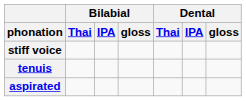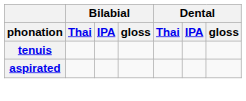 <table class="wikitable">
 <tr>
 <th></th>
 <th colspan=3>Bilabial</th>
 <th colspan=3>Dental</th>
 </tr>
 <tr>
 <th>phonation</th>
 <th><a href='#'>Thai</a></th>
 <th><a href='#'>IPA</a></th>
 <th>gloss</th>
 <th><a href='#'>Thai</a></th>
 <th><a href='#'>IPA</a></th>
 <th>gloss</th>
-</tr>
-<tr>
-<th>stiff voice</th>
-<td> </td>
-<td></td>
-<td></td>
-<td> </td>
-<td></td>
-<td></td>
 </tr>
 <tr>
 <th><a href='#'>tenuis</a></th>
 <td> </td>
 <td></td>
 <td></td>
 <td> </td>
 <td></td>
 <td></td>
 </tr>
 <tr>
 <th><a href='#'>aspirated</a></th>
 <td> </td>
 <td></td>
 <td></td>
 <td> </td>
 <td></td>
 <td></td>
 </tr>
 </table>
